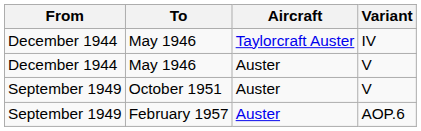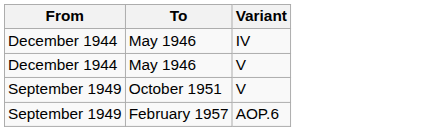 <table class="wikitable">
 <tr>
 <th>From</th>
 <th>To</th>
-<th>Aircraft</th>
 <th>Variant</th>
 </tr>
 <tr>
 <td>December 1944</td>
 <td>May 1946</td>
-<td><a href='#'>Taylorcraft Auster</a></td>
 <td>IV</td>
 </tr>
 <tr>
 <td>December 1944</td>
 <td>May 1946</td>
-<td>Auster</td>
 <td>V</td>
 </tr>
 <tr>
 <td>September 1949</td>
 <td>October 1951</td>
-<td>Auster</td>
 <td>V</td>
 </tr>
 <tr>
 <td>September 1949</td>
 <td>February 1957</td>
-<td><a href='#'>Auster</a></td>
 <td>AOP.6</td>
 </tr>
 </table>
